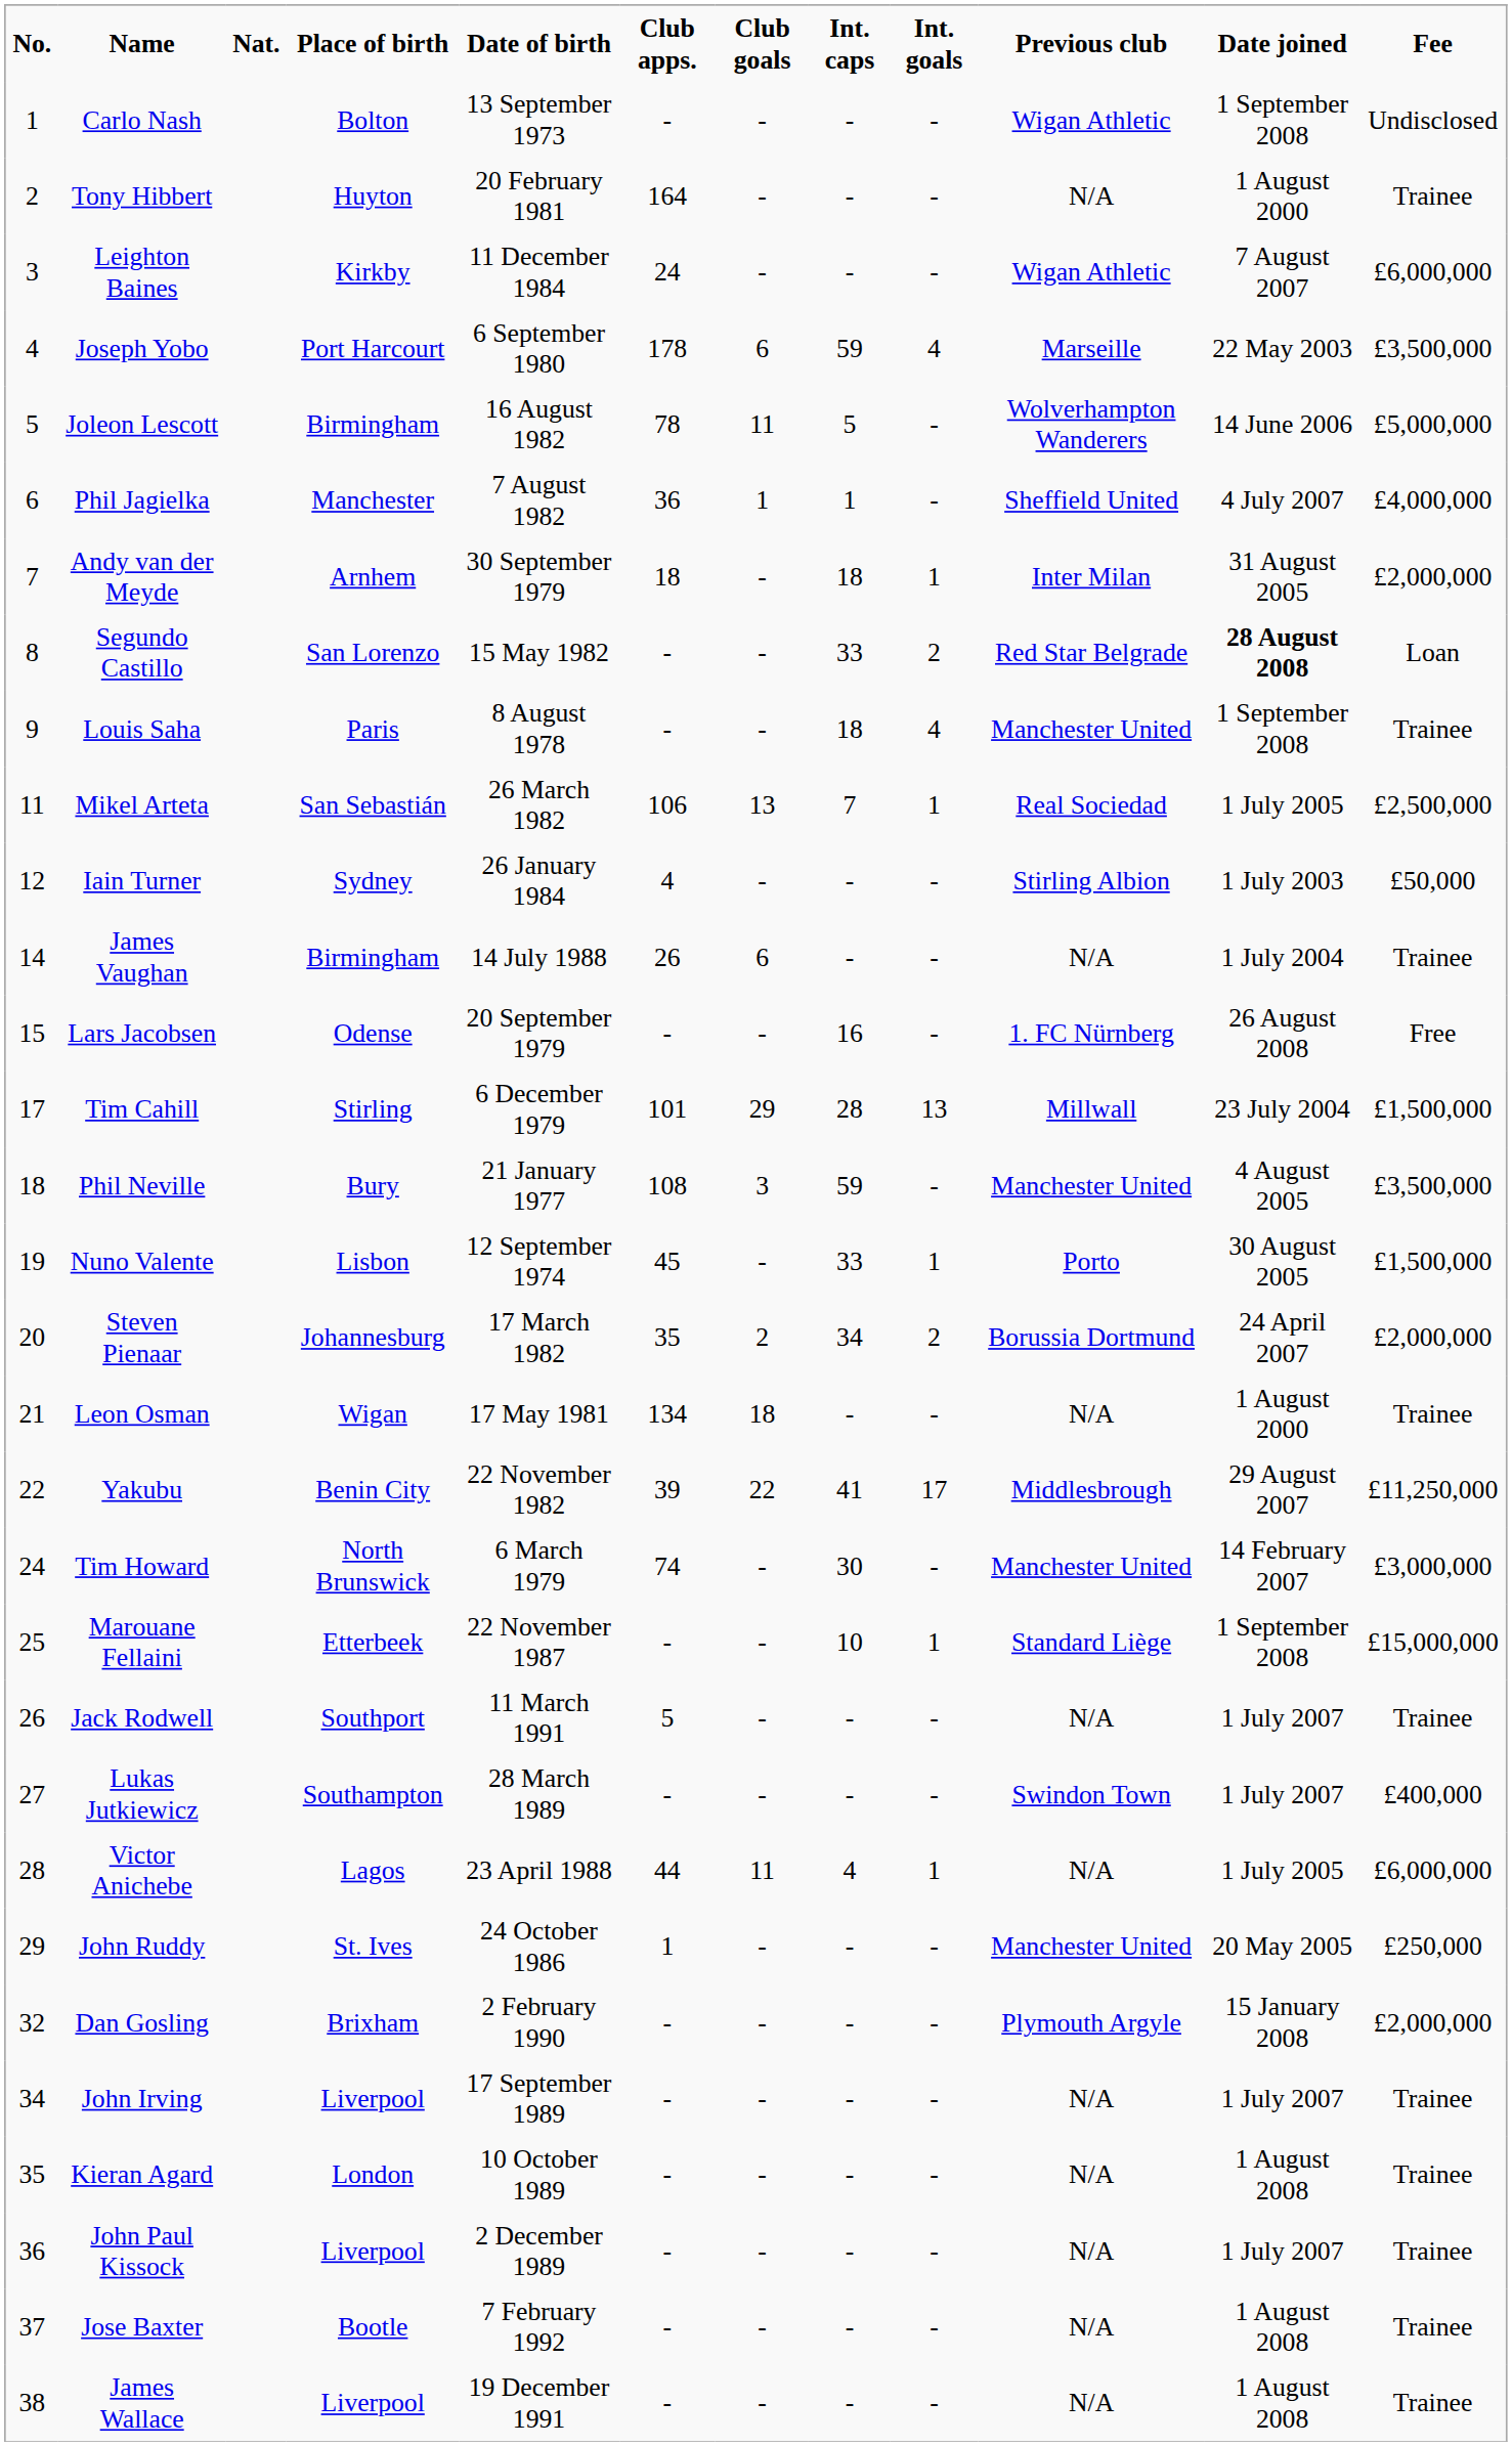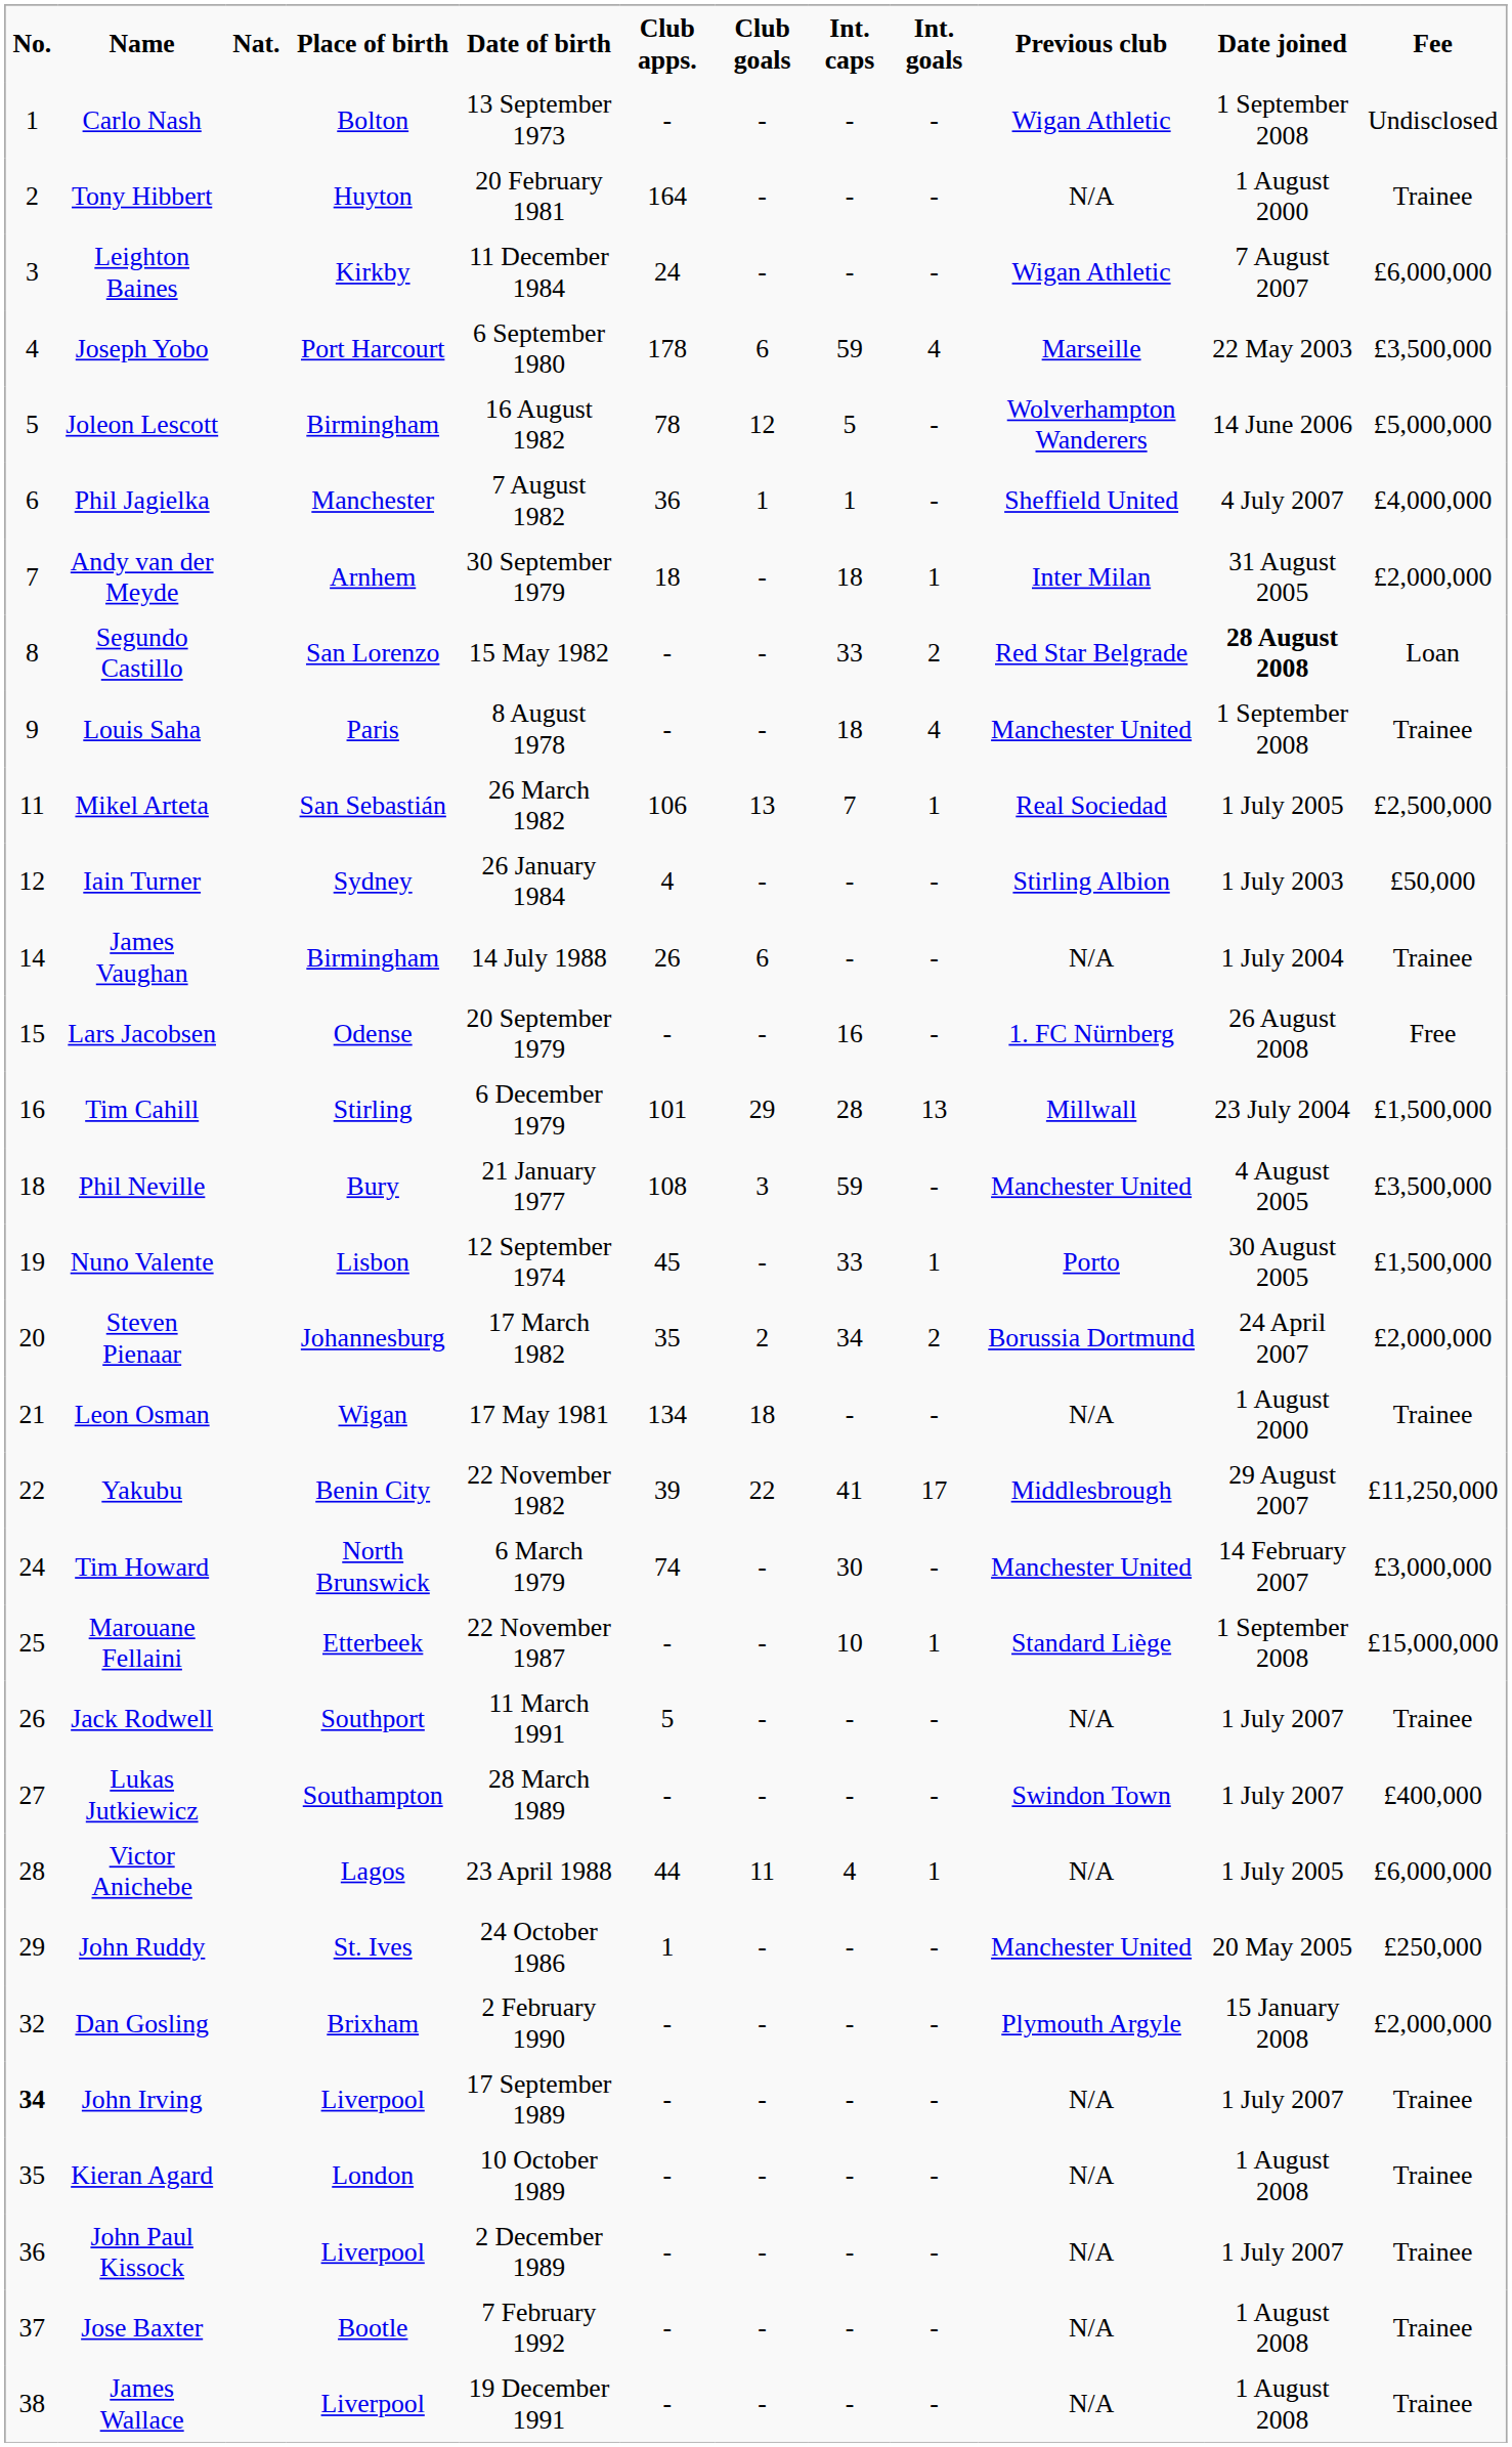 <table class= border="2" cellpadding="4" cellspacing="0" style="text-align:center; margin: 1em 1em 1em 0; background: #f9f9f9; border: 1px #aaa solid; border-collapse: collapse; font-size: 95%;">
 <tr>
 <th>No.</th>
 <th>Name</th>
 <th>Nat.</th>
 <th>Place of birth</th>
 <th>Date of birth</th>
 <th>Club apps.</th>
 <th>Club goals</th>
 <th>Int. caps</th>
 <th>Int. goals</th>
 <th>Previous club</th>
 <th>Date joined</th>
 <th>Fee</th>
 </tr>
 <tr>
 <td>1</td>
 <td><a href='#'>Carlo Nash</a></td>
 <td></td>
 <td><a href='#'>Bolton</a></td>
 <td>13 September 1973</td>
 <td>-</td>
 <td>-</td>
 <td>-</td>
 <td>-</td>
 <td><a href='#'>Wigan Athletic</a></td>
 <td>1 September 2008</td>
 <td>Undisclosed</td>
 </tr>
 <tr>
 <td>2</td>
 <td><a href='#'>Tony Hibbert</a></td>
 <td></td>
 <td><a href='#'>Huyton</a></td>
 <td>20 February 1981</td>
 <td>164</td>
 <td>-</td>
 <td>-</td>
 <td>-</td>
 <td>N/A</td>
 <td>1 August 2000</td>
 <td>Trainee</td>
 </tr>
 <tr>
 <td>3</td>
 <td><a href='#'>Leighton Baines</a></td>
 <td></td>
 <td><a href='#'>Kirkby</a></td>
 <td>11 December 1984</td>
 <td>24</td>
 <td>-</td>
 <td>-</td>
 <td>-</td>
 <td><a href='#'>Wigan Athletic</a></td>
 <td>7 August 2007</td>
 <td>£6,000,000</td>
 </tr>
 <tr>
 <td>4</td>
 <td><a href='#'>Joseph Yobo</a></td>
 <td></td>
 <td><a href='#'>Port Harcourt</a></td>
 <td>6 September 1980</td>
 <td>178</td>
 <td>6</td>
 <td>59</td>
 <td>4</td>
 <td><a href='#'>Marseille</a></td>
 <td>22 May 2003</td>
 <td>£3,500,000</td>
 </tr>
 <tr>
 <td>5</td>
 <td><a href='#'>Joleon Lescott</a></td>
 <td></td>
 <td><a href='#'>Birmingham</a></td>
 <td>16 August 1982</td>
 <td>78</td>
-<td>11</td>
+<td>12</td>
 <td>5</td>
 <td>-</td>
 <td><a href='#'>Wolverhampton Wanderers</a></td>
 <td>14 June 2006</td>
 <td>£5,000,000</td>
 </tr>
 <tr>
 <td>6</td>
 <td><a href='#'>Phil Jagielka</a></td>
 <td></td>
 <td><a href='#'>Manchester</a></td>
 <td>7 August 1982</td>
 <td>36</td>
 <td>1</td>
 <td>1</td>
 <td>-</td>
 <td><a href='#'>Sheffield United</a></td>
 <td>4 July 2007</td>
 <td>£4,000,000</td>
 </tr>
 <tr>
 <td>7</td>
 <td><a href='#'>Andy van der Meyde</a></td>
 <td></td>
 <td><a href='#'>Arnhem</a></td>
 <td>30 September 1979</td>
 <td>18</td>
 <td>-</td>
 <td>18</td>
 <td>1</td>
 <td><a href='#'>Inter Milan</a></td>
 <td>31 August 2005</td>
 <td>£2,000,000</td>
 </tr>
 <tr>
 <td>8</td>
 <td><a href='#'>Segundo Castillo</a></td>
 <td></td>
 <td><a href='#'>San Lorenzo</a></td>
 <td>15 May 1982</td>
 <td>-</td>
 <td>-</td>
 <td>33</td>
 <td>2</td>
 <td><a href='#'>Red Star Belgrade</a></td>
 <td><strong>28 August 2008</strong></td>
 <td>Loan</td>
 </tr>
 <tr>
 <td>9</td>
 <td><a href='#'>Louis Saha</a></td>
 <td></td>
 <td><a href='#'>Paris</a></td>
 <td>8 August 1978</td>
 <td>-</td>
 <td>-</td>
 <td>18</td>
 <td>4</td>
 <td><a href='#'>Manchester United</a></td>
 <td>1 September 2008</td>
 <td>Trainee</td>
 </tr>
 <tr>
 <td>11</td>
 <td><a href='#'>Mikel Arteta</a></td>
 <td></td>
 <td><a href='#'>San Sebastián</a></td>
 <td>26 March 1982</td>
 <td>106</td>
 <td>13</td>
 <td>7</td>
 <td>1</td>
 <td><a href='#'>Real Sociedad</a></td>
 <td>1 July 2005</td>
 <td>£2,500,000</td>
 </tr>
 <tr>
 <td>12</td>
 <td><a href='#'>Iain Turner</a></td>
 <td></td>
 <td><a href='#'>Sydney</a></td>
 <td>26 January 1984</td>
 <td>4</td>
 <td>-</td>
 <td>-</td>
 <td>-</td>
 <td><a href='#'>Stirling Albion</a></td>
 <td>1 July 2003</td>
 <td>£50,000</td>
 </tr>
 <tr>
 <td>14</td>
 <td><a href='#'>James Vaughan</a></td>
 <td></td>
 <td><a href='#'>Birmingham</a></td>
 <td>14 July 1988</td>
 <td>26</td>
 <td>6</td>
 <td>-</td>
 <td>-</td>
 <td>N/A</td>
 <td>1 July 2004</td>
 <td>Trainee</td>
 </tr>
 <tr>
 <td>15</td>
 <td><a href='#'>Lars Jacobsen</a></td>
 <td></td>
 <td><a href='#'>Odense</a></td>
 <td>20 September 1979</td>
 <td>-</td>
 <td>-</td>
 <td>16</td>
 <td>-</td>
 <td><a href='#'>1. FC Nürnberg</a></td>
 <td>26 August 2008</td>
 <td>Free</td>
 </tr>
 <tr>
-<td>17</td>
+<td>16</td>
 <td><a href='#'>Tim Cahill</a></td>
 <td></td>
 <td><a href='#'>Stirling</a></td>
 <td>6 December 1979</td>
 <td>101</td>
 <td>29</td>
 <td>28</td>
 <td>13</td>
 <td><a href='#'>Millwall</a></td>
 <td>23 July 2004</td>
 <td>£1,500,000</td>
 </tr>
 <tr>
 <td>18</td>
 <td><a href='#'>Phil Neville</a></td>
 <td></td>
 <td><a href='#'>Bury</a></td>
 <td>21 January 1977</td>
 <td>108</td>
 <td>3</td>
 <td>59</td>
 <td>-</td>
 <td><a href='#'>Manchester United</a></td>
 <td>4 August 2005</td>
 <td>£3,500,000</td>
 </tr>
 <tr>
 <td>19</td>
 <td><a href='#'>Nuno Valente</a></td>
 <td></td>
 <td><a href='#'>Lisbon</a></td>
 <td>12 September 1974</td>
 <td>45</td>
 <td>-</td>
 <td>33</td>
 <td>1</td>
 <td><a href='#'>Porto</a></td>
 <td>30 August 2005</td>
 <td>£1,500,000</td>
 </tr>
 <tr>
 <td>20</td>
 <td><a href='#'>Steven Pienaar</a></td>
 <td></td>
 <td><a href='#'>Johannesburg</a></td>
 <td>17 March 1982</td>
 <td>35</td>
 <td>2</td>
 <td>34</td>
 <td>2</td>
 <td><a href='#'>Borussia Dortmund</a></td>
 <td>24 April 2007</td>
 <td>£2,000,000</td>
 </tr>
 <tr>
 <td>21</td>
 <td><a href='#'>Leon Osman</a></td>
 <td></td>
 <td><a href='#'>Wigan</a></td>
 <td>17 May 1981</td>
 <td>134</td>
 <td>18</td>
 <td>-</td>
 <td>-</td>
 <td>N/A</td>
 <td>1 August 2000</td>
 <td>Trainee</td>
 </tr>
 <tr>
 <td>22</td>
 <td><a href='#'>Yakubu</a></td>
 <td></td>
 <td><a href='#'>Benin City</a></td>
 <td>22 November 1982</td>
 <td>39</td>
 <td>22</td>
 <td>41</td>
 <td>17</td>
 <td><a href='#'>Middlesbrough</a></td>
 <td>29 August 2007</td>
 <td>£11,250,000</td>
 </tr>
 <tr>
 <td>24</td>
 <td><a href='#'>Tim Howard</a></td>
 <td></td>
 <td><a href='#'>North Brunswick</a></td>
 <td>6 March 1979</td>
 <td>74</td>
 <td>-</td>
 <td>30</td>
 <td>-</td>
 <td><a href='#'>Manchester United</a></td>
 <td>14 February 2007</td>
 <td>£3,000,000</td>
 </tr>
 <tr>
 <td>25</td>
 <td><a href='#'>Marouane Fellaini</a></td>
 <td></td>
 <td><a href='#'>Etterbeek</a></td>
 <td>22 November 1987</td>
 <td>-</td>
 <td>-</td>
 <td>10</td>
 <td>1</td>
 <td><a href='#'>Standard Liège</a></td>
 <td>1 September 2008</td>
 <td>£15,000,000</td>
 </tr>
 <tr>
 <td>26</td>
 <td><a href='#'>Jack Rodwell</a></td>
 <td></td>
 <td><a href='#'>Southport</a></td>
 <td>11 March 1991</td>
 <td>5</td>
 <td>-</td>
 <td>-</td>
 <td>-</td>
 <td>N/A</td>
 <td>1 July 2007</td>
 <td>Trainee</td>
 </tr>
 <tr>
 <td>27</td>
 <td><a href='#'>Lukas Jutkiewicz</a></td>
 <td></td>
 <td><a href='#'>Southampton</a> </td>
 <td>28 March 1989</td>
 <td>-</td>
 <td>-</td>
 <td>-</td>
 <td>-</td>
 <td><a href='#'>Swindon Town</a></td>
 <td>1 July 2007</td>
 <td>£400,000</td>
 </tr>
 <tr>
 <td>28</td>
 <td><a href='#'>Victor Anichebe</a></td>
 <td></td>
 <td><a href='#'>Lagos</a></td>
 <td>23 April 1988</td>
 <td>44</td>
 <td>11</td>
 <td>4</td>
 <td>1</td>
 <td>N/A</td>
 <td>1 July 2005</td>
 <td>£6,000,000</td>
 </tr>
 <tr>
 <td>29</td>
 <td><a href='#'>John Ruddy</a></td>
 <td></td>
 <td><a href='#'>St. Ives</a></td>
 <td>24 October 1986</td>
 <td>1</td>
 <td>-</td>
 <td>-</td>
 <td>-</td>
 <td><a href='#'>Manchester United</a></td>
 <td>20 May 2005</td>
 <td>£250,000</td>
 </tr>
 <tr>
 <td>32</td>
 <td><a href='#'>Dan Gosling</a></td>
 <td></td>
 <td><a href='#'>Brixham</a></td>
 <td>2 February 1990</td>
 <td>-</td>
 <td>-</td>
 <td>-</td>
 <td>-</td>
 <td><a href='#'>Plymouth Argyle</a></td>
 <td>15 January 2008</td>
 <td>£2,000,000</td>
 </tr>
 <tr>
-<td>34</td>
+<td><strong>34</strong></td>
 <td><a href='#'>John Irving</a></td>
 <td></td>
 <td><a href='#'>Liverpool</a></td>
 <td>17 September 1989</td>
 <td>-</td>
 <td>-</td>
 <td>-</td>
 <td>-</td>
 <td>N/A</td>
 <td>1 July 2007</td>
 <td>Trainee</td>
 </tr>
 <tr>
 <td>35</td>
 <td><a href='#'>Kieran Agard</a></td>
 <td></td>
 <td><a href='#'>London</a></td>
 <td>10 October 1989</td>
 <td>-</td>
 <td>-</td>
 <td>-</td>
 <td>-</td>
 <td>N/A</td>
 <td>1 August 2008</td>
 <td>Trainee</td>
 </tr>
 <tr>
 <td>36</td>
 <td><a href='#'>John Paul Kissock</a></td>
 <td></td>
 <td><a href='#'>Liverpool</a></td>
 <td>2 December 1989</td>
 <td>-</td>
 <td>-</td>
 <td>-</td>
 <td>-</td>
 <td>N/A</td>
 <td>1 July 2007</td>
 <td>Trainee</td>
 </tr>
 <tr>
 <td>37</td>
 <td><a href='#'>Jose Baxter</a></td>
 <td></td>
 <td><a href='#'>Bootle</a></td>
 <td>7 February 1992</td>
 <td>-</td>
 <td>-</td>
 <td>-</td>
 <td>-</td>
 <td>N/A</td>
 <td>1 August 2008</td>
 <td>Trainee</td>
 </tr>
 <tr>
 <td>38</td>
 <td><a href='#'>James Wallace</a></td>
 <td></td>
 <td><a href='#'>Liverpool</a></td>
 <td>19 December 1991</td>
 <td>-</td>
 <td>-</td>
 <td>-</td>
 <td>-</td>
 <td>N/A</td>
 <td>1 August 2008</td>
 <td>Trainee</td>
 </tr>
 <tr>
 </tr>
 </table>
